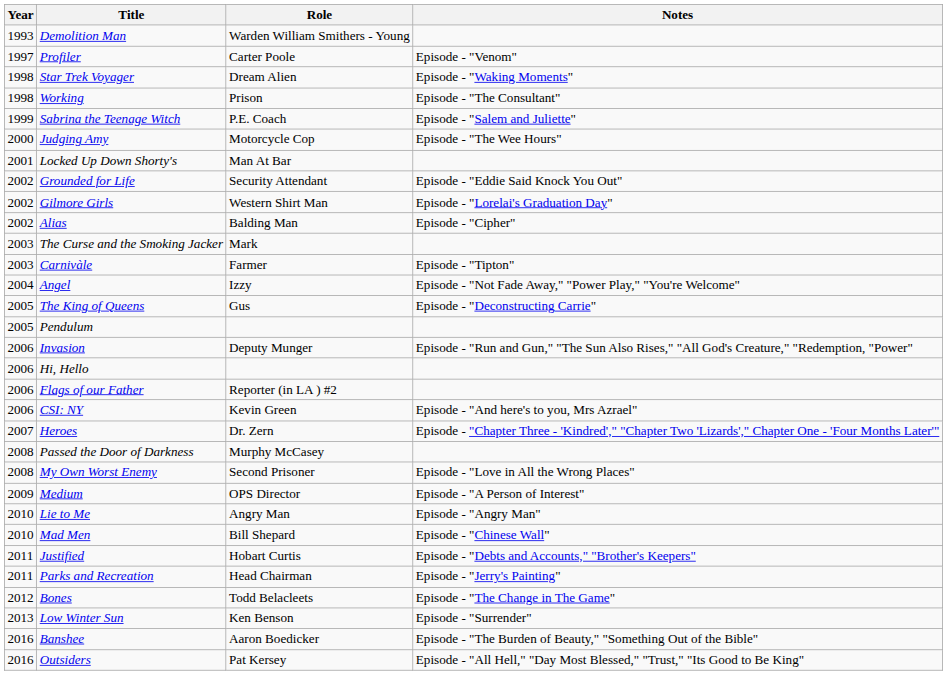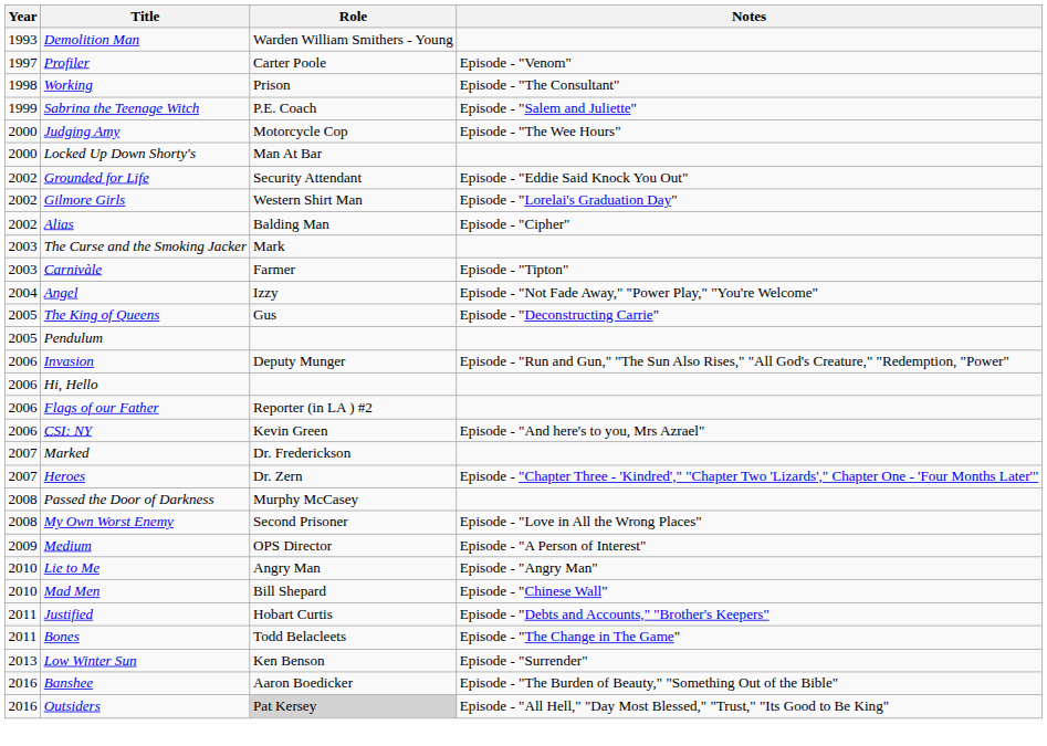 <table class="wikitable">
 <tr>
 <th>Year</th>
 <th>Title</th>
 <th>Role</th>
 <th>Notes</th>
 </tr>
 <tr>
 <td>1993</td>
 <td><a href='#'><em>Demolition Man</em></a></td>
 <td>Warden William Smithers - Young</td>
 <td></td>
 </tr>
 <tr>
 <td>1997</td>
 <td><em><a href='#'>Profiler</a></em></td>
 <td>Carter Poole</td>
 <td>Episode - "Venom"</td>
 </tr>
 <tr>
 <td>1998</td>
-<td><em><a href='#'>Star Trek Voyager</a></em></td>
-<td>Dream Alien</td>
-<td>Episode - "<a href='#'>Waking Moments</a>"</td>
-</tr>
-<tr>
-<td>1998</td>
 <td><em><a href='#'>Working</a></em></td>
 <td>Prison</td>
 <td>Episode - "The Consultant"</td>
 </tr>
 <tr>
 <td>1999</td>
 <td><em><a href='#'>Sabrina the Teenage Witch</a></em></td>
 <td>P.E. Coach</td>
 <td>Episode - "<a href='#'>Salem and Juliette</a>"</td>
 </tr>
 <tr>
 <td>2000</td>
 <td><em><a href='#'>Judging Amy</a></em></td>
 <td>Motorcycle Cop</td>
 <td>Episode - "The Wee Hours"</td>
 </tr>
 <tr>
-<td>2001</td>
+<td>2000</td>
 <td><em>Locked Up Down Shorty's</em></td>
 <td>Man At Bar</td>
 <td></td>
 </tr>
 <tr>
 <td>2002</td>
 <td><em><a href='#'>Grounded for Life</a></em></td>
 <td>Security Attendant</td>
 <td>Episode - "Eddie Said Knock You Out"</td>
 </tr>
 <tr>
 <td>2002</td>
 <td><em><a href='#'>Gilmore Girls</a></em></td>
 <td>Western Shirt Man</td>
 <td>Episode - "<a href='#'>Lorelai's Graduation Day</a>"</td>
 </tr>
 <tr>
 <td>2002</td>
 <td><em><a href='#'>Alias</a></em></td>
 <td>Balding Man</td>
 <td>Episode - "Cipher"</td>
 </tr>
 <tr>
 <td>2003</td>
 <td><em>The Curse and the Smoking Jacker</em></td>
 <td>Mark</td>
 <td></td>
 </tr>
 <tr>
 <td>2003</td>
 <td><em><a href='#'>Carnivàle</a></em></td>
 <td>Farmer</td>
 <td>Episode - "Tipton"</td>
 </tr>
 <tr>
 <td>2004</td>
 <td><em><a href='#'>Angel</a></em></td>
 <td>Izzy</td>
 <td>Episode - "Not Fade Away," "Power Play," "You're Welcome"</td>
 </tr>
 <tr>
 <td>2005</td>
 <td><em><a href='#'>The King of Queens</a></em></td>
 <td>Gus</td>
 <td>Episode - "<a href='#'>Deconstructing Carrie</a>"</td>
 </tr>
 <tr>
 <td>2005</td>
 <td><em>Pendulum</em></td>
 <td></td>
 <td></td>
 </tr>
 <tr>
 <td>2006</td>
 <td><em><a href='#'>Invasion</a></em></td>
 <td>Deputy Munger</td>
 <td>Episode - "Run and Gun," "The Sun Also Rises," "All God's Creature," "Redemption, "Power"</td>
 </tr>
 <tr>
 <td>2006</td>
 <td><em>Hi, Hello</em></td>
 <td></td>
 <td></td>
 </tr>
 <tr>
 <td>2006</td>
 <td><em><a href='#'>Flags of our Father</a></em></td>
 <td>Reporter (in LA ) #2</td>
 <td></td>
 </tr>
 <tr>
 <td>2006</td>
 <td><em><a href='#'>CSI: NY</a></em></td>
 <td>Kevin Green</td>
 <td>Episode - "And here's to you, Mrs Azrael"</td>
 </tr>
 <tr>
 <td>2007</td>
+<td><em>Marked</em></td>
+<td>Dr. Frederickson</td>
+<td></td>
+</tr>
+<tr>
+<td>2007</td>
 <td><em><a href='#'>Heroes</a></em></td>
 <td>Dr. Zern</td>
 <td>Episode - <a href='#'>"Chapter Three - 'Kindred'," "Chapter Two 'Lizards'," Chapter One - 'Four Months Later'"</a></td>
 </tr>
 <tr>
 <td>2008</td>
 <td><em>Passed the Door of Darkness</em></td>
 <td>Murphy McCasey</td>
 <td></td>
 </tr>
 <tr>
 <td>2008</td>
 <td><em><a href='#'>My Own Worst Enemy</a></em></td>
 <td>Second Prisoner</td>
 <td>Episode - "Love in All the Wrong Places"</td>
 </tr>
 <tr>
 <td>2009</td>
 <td><em><a href='#'>Medium</a></em></td>
 <td>OPS Director</td>
 <td>Episode - "A Person of Interest"</td>
 </tr>
 <tr>
 <td>2010</td>
 <td><em><a href='#'>Lie to Me</a></em></td>
 <td>Angry Man</td>
 <td>Episode - "Angry Man"</td>
 </tr>
 <tr>
 <td>2010</td>
 <td><em><a href='#'>Mad Men</a></em></td>
 <td>Bill Shepard</td>
 <td>Episode - "<a href='#'>Chinese Wall</a>"</td>
 </tr>
 <tr>
 <td>2011</td>
 <td><em><a href='#'>Justified</a></em></td>
 <td>Hobart Curtis</td>
 <td>Episode - "<a href='#'>Debts and Accounts," "Brother's Keepers"</a></td>
 </tr>
 <tr>
 <td>2011</td>
-<td><em><a href='#'>Parks and Recreation</a></em></td>
-<td>Head Chairman</td>
-<td>Episode - "<a href='#'>Jerry's Painting</a>"</td>
-</tr>
-<tr>
-<td>2012</td>
 <td><em><a href='#'>Bones</a></em></td>
 <td>Todd Belacleets</td>
 <td>Episode - "<a href='#'>The Change in The Game</a>"</td>
 </tr>
 <tr>
 <td>2013</td>
 <td><em><a href='#'>Low Winter Sun</a></em></td>
 <td>Ken Benson</td>
 <td>Episode - "Surrender"</td>
 </tr>
 <tr>
 <td>2016</td>
 <td><em><a href='#'>Banshee</a></em></td>
 <td>Aaron Boedicker</td>
 <td>Episode - "The Burden of Beauty," "Something Out of the Bible"</td>
 </tr>
 <tr>
 <td>2016</td>
 <td><em><a href='#'>Outsiders</a></em></td>
-<td>Pat Kersey</td>
+<td style="background: lightgrey;">Pat Kersey</td>
 <td>Episode - "All Hell," "Day Most Blessed," "Trust," "Its Good to Be King"</td>
 </tr>
 </table>
